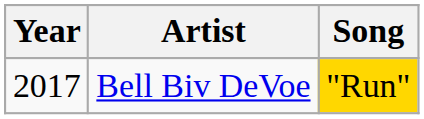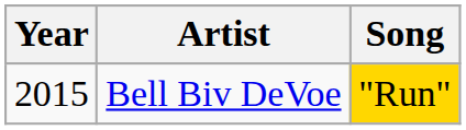 <table class="wikitable">
 <tr>
 <th>Year</th>
 <th>Artist</th>
 <th>Song</th>
 </tr>
 <tr>
-<td>2017</td>
+<td>2015</td>
 <td><a href='#'>Bell Biv DeVoe</a></td>
 <td style="background: gold;">"Run"</td>
 </tr>
 </table>
